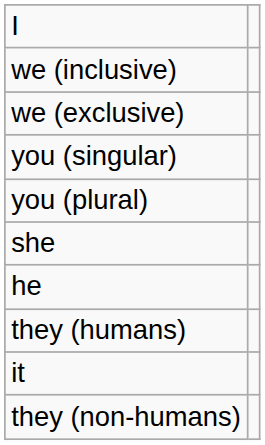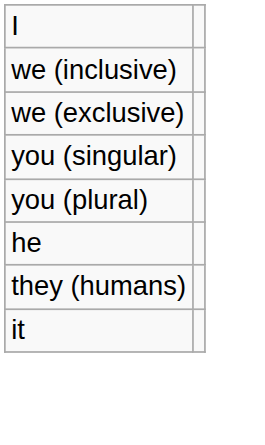 <table class="wikitable">
 <tr>
 <td>I</td>
 <td></td>
 </tr>
 <tr>
 <td>we (inclusive)</td>
 <td><br></td>
 </tr>
 <tr>
 <td>we (exclusive)</td>
 <td></td>
 </tr>
 <tr>
 <td>you (singular)</td>
 <td><br></td>
 </tr>
 <tr>
 <td>you (plural)</td>
 <td></td>
 </tr>
 <tr>
-<td>she</td>
-<td></td>
-</tr>
-<tr>
 <td>he</td>
 <td></td>
 </tr>
 <tr>
 <td>they (humans)</td>
 <td></td>
 </tr>
 <tr>
 <td>it</td>
 <td></td>
 </tr>
-<tr>
-<td>they (non-humans)</td>
-<td><br></td>
-</tr>
 </table>
